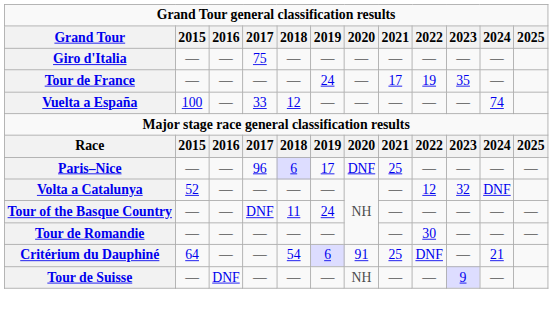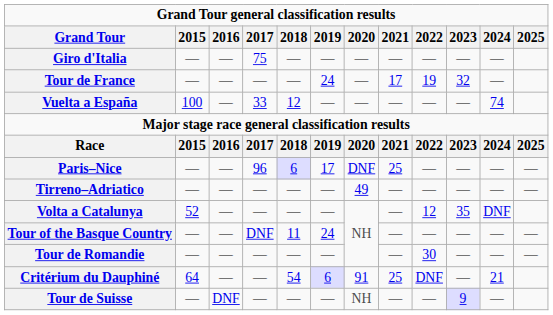 <table class="wikitable plainrowheaders">
 <tr>
 <td colspan=12 align="center"><strong>Grand Tour general classification results</strong></td>
 </tr>
 <tr>
 <th scope="col"><a href='#'>Grand Tour</a></th>
 <th scope="col">2015</th>
 <th scope="col">2016</th>
 <th scope="col">2017</th>
 <th scope="col">2018</th>
 <th scope="col">2019</th>
 <th scope="col">2020</th>
 <th scope="col">2021</th>
 <th scope="col">2022</th>
 <th scope="col">2023</th>
 <th scope="col">2024</th>
 <th scope="col">2025</th>
 </tr>
 <tr style="text-align:center;">
 <th scope="row"> <a href='#'>Giro d'Italia</a></th>
 <td>—</td>
 <td>—</td>
 <td><a href='#'>75</a></td>
 <td>—</td>
 <td>—</td>
 <td>—</td>
 <td>—</td>
 <td>—</td>
 <td>—</td>
 <td>—</td>
 <td></td>
 </tr>
 <tr style="text-align:center;">
 <th scope="row"> <a href='#'>Tour de France</a></th>
 <td>—</td>
 <td>—</td>
 <td>—</td>
 <td>—</td>
 <td><a href='#'>24</a></td>
 <td>—</td>
 <td><a href='#'>17</a></td>
 <td><a href='#'>19</a></td>
-<td><a href='#'>35</a></td>
+<td><a href='#'>32</a></td>
 <td>—</td>
 <td></td>
 </tr>
 <tr style="text-align:center;">
 <th scope="row"> <a href='#'>Vuelta a España</a></th>
 <td><a href='#'>100</a></td>
 <td>—</td>
 <td><a href='#'>33</a></td>
 <td><a href='#'>12</a></td>
 <td>—</td>
 <td>—</td>
 <td>—</td>
 <td>—</td>
 <td>—</td>
 <td><a href='#'>74</a></td>
 <td></td>
 </tr>
 <tr>
 <td colspan=12 align="center"><strong>Major stage race general classification results</strong></td>
 </tr>
 <tr>
 <th scope="col">Race</th>
 <th scope="col">2015</th>
 <th scope="col">2016</th>
 <th scope="col">2017</th>
 <th scope="col">2018</th>
 <th scope="col">2019</th>
 <th scope="col">2020</th>
 <th scope="col">2021</th>
 <th scope="col">2022</th>
 <th scope="col">2023</th>
 <th scope="col">2024</th>
 <th scope="col">2025</th>
 </tr>
 <tr style="text-align:center;">
 <th scope="row"> <a href='#'>Paris–Nice</a></th>
 <td>—</td>
 <td>—</td>
 <td><a href='#'>96</a></td>
 <td style="background:#ddf;"><a href='#'>6</a></td>
 <td><a href='#'>17</a></td>
 <td><a href='#'>DNF</a></td>
 <td><a href='#'>25</a></td>
 <td>—</td>
 <td>—</td>
 <td>—</td>
 <td>—</td>
 </tr>
 <tr style="text-align:center;">
+<th scope="row"> <a href='#'>Tirreno–Adriatico</a></th>
+<td>—</td>
+<td>—</td>
+<td>—</td>
+<td>—</td>
+<td>—</td>
+<td><a href='#'>49</a></td>
+<td>—</td>
+<td>—</td>
+<td>—</td>
+<td>—</td>
+<td>—</td>
+</tr>
+<tr style="text-align:center;">
 <th scope="row"> <a href='#'>Volta a Catalunya</a></th>
 <td><a href='#'>52</a></td>
 <td>—</td>
 <td>—</td>
 <td>—</td>
 <td>—</td>
 <td style="color:#4d4d4d;" rowspan=3>NH</td>
 <td>—</td>
 <td><a href='#'>12</a></td>
-<td><a href='#'>32</a></td>
+<td><a href='#'>35</a></td>
 <td><a href='#'>DNF</a></td>
 </tr>
 <tr style="text-align:center;">
 <th scope="row"> <a href='#'>Tour of the Basque Country</a></th>
 <td>—</td>
 <td>—</td>
 <td><a href='#'>DNF</a></td>
 <td><a href='#'>11</a></td>
 <td><a href='#'>24</a></td>
 <td>—</td>
 <td>—</td>
 <td>—</td>
 <td>—</td>
 <td>—</td>
 </tr>
 <tr style="text-align:center;">
 <th scope="row"> <a href='#'>Tour de Romandie</a></th>
 <td>—</td>
 <td>—</td>
 <td>—</td>
 <td>—</td>
 <td>—</td>
 <td>—</td>
 <td><a href='#'>30</a></td>
 <td>—</td>
 <td>—</td>
 <td>—</td>
 </tr>
 <tr style="text-align:center;">
 <th scope="row"> <a href='#'>Critérium du Dauphiné</a></th>
 <td><a href='#'>64</a></td>
 <td>—</td>
 <td>—</td>
 <td><a href='#'>54</a></td>
 <td style="background:#ddf;"><a href='#'>6</a></td>
 <td><a href='#'>91</a></td>
 <td><a href='#'>25</a></td>
 <td><a href='#'>DNF</a></td>
 <td>—</td>
 <td><a href='#'>21</a></td>
 <td></td>
 </tr>
 <tr style="text-align:center;">
 <th scope="row"> <a href='#'>Tour de Suisse</a></th>
 <td>—</td>
 <td><a href='#'>DNF</a></td>
 <td>—</td>
 <td>—</td>
 <td>—</td>
 <td style="color:#4d4d4d;">NH</td>
 <td>—</td>
 <td>—</td>
 <td style="background:#ddf;"><a href='#'>9</a></td>
 <td>—</td>
 <td></td>
 </tr>
 </table>
